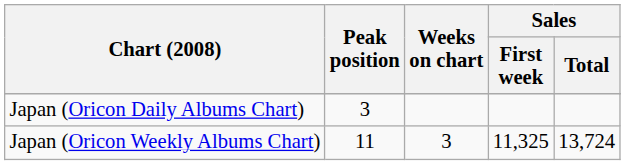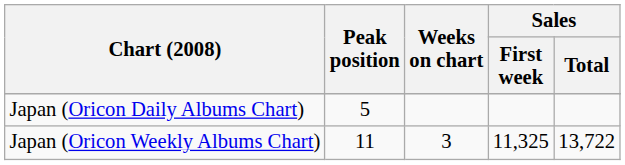 <table class="wikitable sortable" border="1">
 <tr>
 <th rowspan="2">Chart (2008)</th>
 <th rowspan="2">Peak<br>position</th>
 <th rowspan="2">Weeks<br>on chart</th>
 <th colspan="2">Sales</th>
 </tr>
 <tr>
 <th>First<br>week</th>
 <th>Total</th>
 </tr>
 <tr>
 </tr>
 <tr>
 <td>Japan (<a href='#'>Oricon Daily Albums Chart</a>)</td>
-<td style="text-align:center;">3</td>
+<td style="text-align:center;">5</td>
 <td style="text-align:center;"></td>
 <td style="text-align:center;"></td>
 <td style="text-align:center;"></td>
 </tr>
 <tr>
 <td>Japan (<a href='#'>Oricon Weekly Albums Chart</a>)</td>
 <td style="text-align:center;">11</td>
 <td style="text-align:center;">3</td>
 <td style="text-align:center;">11,325</td>
-<td style="text-align:center;">13,724</td>
+<td style="text-align:center;">13,722</td>
 </tr>
 </table>
